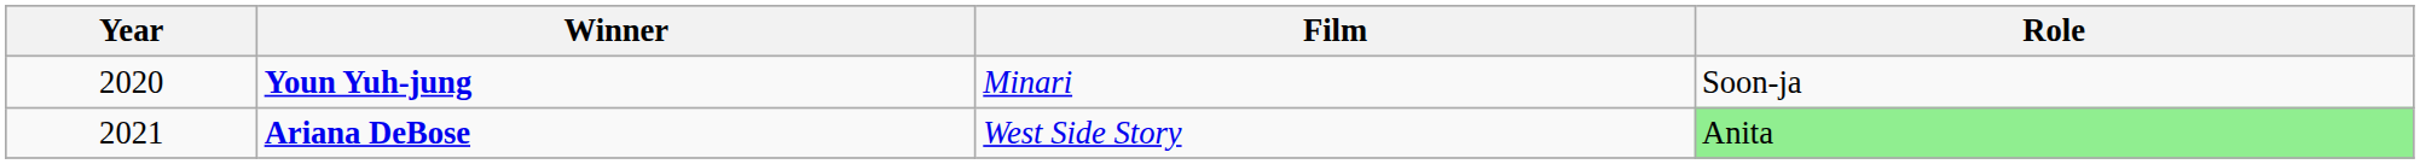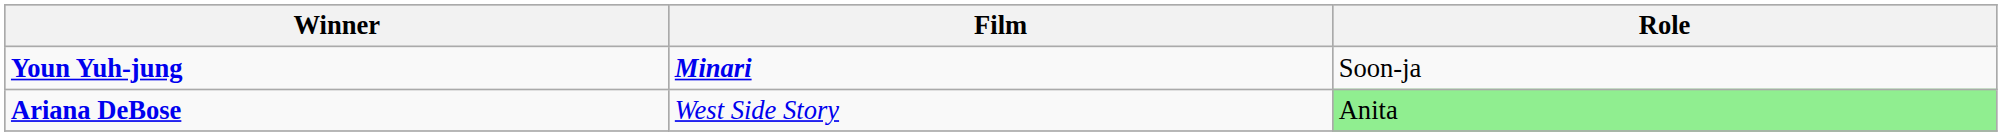 <table class="wikitable" width="95%" cellpadding="5">
 <tr>
-<th width="100"><strong>Year</strong></th>
 <th width="300"><strong>Winner</strong></th>
 <th width="300"><strong>Film</strong></th>
 <th width="300"><strong>Role</strong></th>
 </tr>
 <tr>
-<td style="text-align:center;">2020</td>
 <td><strong><a href='#'>Youn Yuh-jung</a></strong></td>
-<td><em><a href='#'>Minari</a></em></td>
+<td><strong><em><a href='#'>Minari</a></em></strong></td>
 <td>Soon-ja </td>
 </tr>
 <tr>
-<td style="text-align:center;">2021</td>
 <td><strong><a href='#'>Ariana DeBose</a></strong></td>
 <td><em><a href='#'>West Side Story</a></em></td>
 <td style="background: lightgreen;">Anita </td>
 </tr>
 </table>
